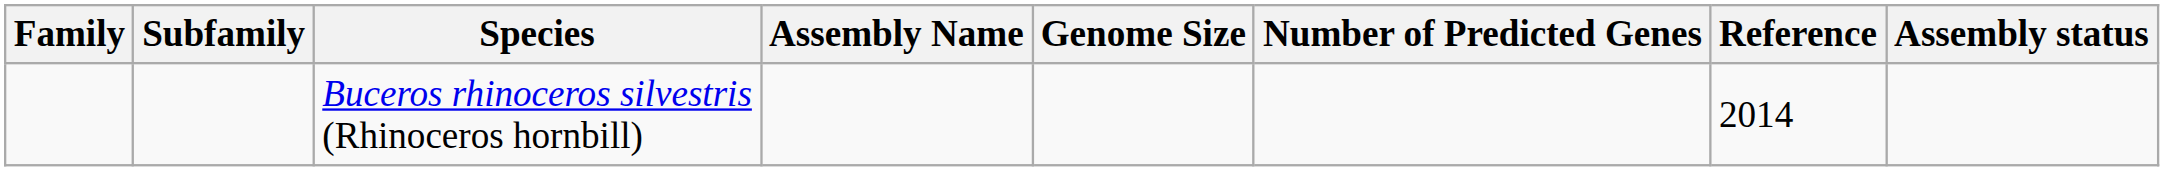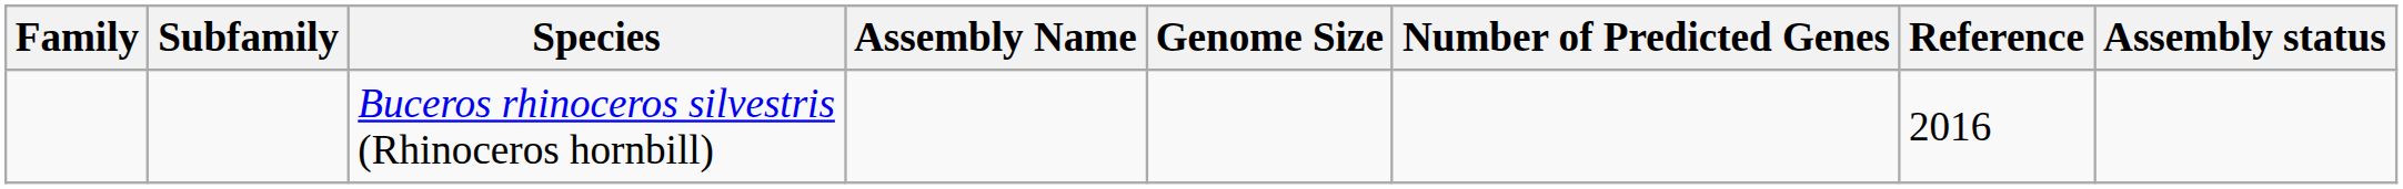 <table class="wikitable sortable">
 <tr>
 <th>Family</th>
 <th>Subfamily</th>
 <th>Species</th>
 <th>Assembly Name</th>
 <th>Genome Size</th>
 <th>Number of Predicted Genes</th>
 <th>Reference</th>
 <th>Assembly status</th>
 </tr>
 <tr>
 <td></td>
 <td></td>
 <td><em><a href='#'>Buceros rhinoceros silvestris</a></em><br>(Rhinoceros hornbill)</td>
 <td></td>
 <td></td>
 <td></td>
-<td>2014<strong></strong></td>
+<td>2016<strong></strong></td>
 <td></td>
 </tr>
 </table>
